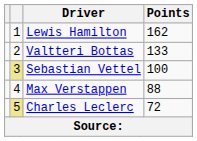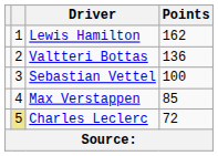 <table class="wikitable" style="font-size: 85%;">
 <tr>
 <th></th>
 <th></th>
 <th>Driver</th>
 <th>Points</th>
 </tr>
 <tr>
 <td align="left"></td>
 <td align="center">1</td>
 <td> <a href='#'>Lewis Hamilton</a></td>
 <td align="left">162</td>
 </tr>
 <tr>
 <td align="left"></td>
 <td align="center">2</td>
 <td> <a href='#'>Valtteri Bottas</a></td>
-<td align="left">133</td>
+<td align="left">136</td>
 </tr>
 <tr>
 <td align="left"></td>
-<td align="center" style="background: khaki;">3</td>
+<td align="center">3</td>
 <td> <a href='#'>Sebastian Vettel</a></td>
 <td align="left">100</td>
 </tr>
 <tr>
 <td align="left"></td>
 <td align="center">4</td>
 <td> <a href='#'>Max Verstappen</a></td>
-<td align="left">88</td>
+<td align="left">85</td>
 </tr>
 <tr>
 <td align="left"></td>
 <td align="center" style="background: khaki;">5</td>
 <td> <a href='#'>Charles Leclerc</a></td>
 <td align="left">72</td>
 </tr>
 <tr>
 <th colspan=4>Source:</th>
 </tr>
 </table>
